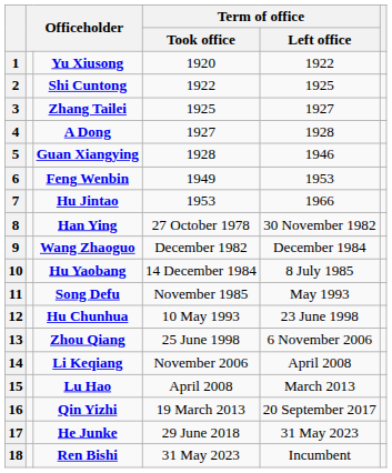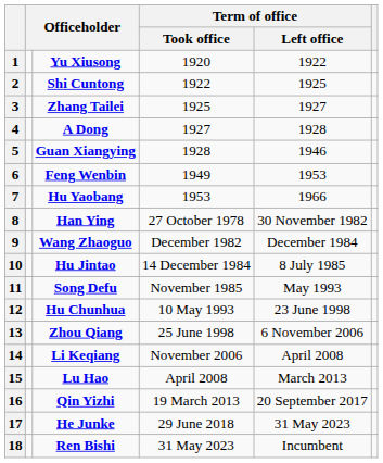 <table class="wikitable" style="text-align:center">
 <tr>
 <th rowspan="2"></th>
 <th colspan="2" rowspan="2">Officeholder</th>
 <th colspan="2">Term of office</th>
 <th rowspan="2"></th>
 </tr>
 <tr>
 <th>Took office</th>
 <th>Left office</th>
 </tr>
 <tr>
 <th>1</th>
 <td></td>
 <td><strong><a href='#'>Yu Xiusong</a></strong><br></td>
 <td>1920</td>
 <td>1922</td>
 <td></td>
 </tr>
 <tr>
 <th>2</th>
 <td></td>
 <td><strong><a href='#'>Shi Cuntong</a></strong><br></td>
 <td>1922</td>
 <td>1925</td>
 <td></td>
 </tr>
 <tr>
 <th>3</th>
 <td></td>
 <td><strong><a href='#'>Zhang Tailei</a></strong><br></td>
 <td>1925</td>
 <td>1927</td>
 <td></td>
 </tr>
 <tr>
 <th>4</th>
 <td></td>
 <td><strong><a href='#'>A Dong</a></strong><br></td>
 <td>1927</td>
 <td>1928</td>
 <td></td>
 </tr>
 <tr>
 <th>5</th>
 <td></td>
 <td><strong><a href='#'>Guan Xiangying</a></strong><br></td>
 <td>1928</td>
 <td>1946</td>
 <td></td>
 </tr>
 <tr>
 <th>6</th>
 <td></td>
 <td><strong><a href='#'>Feng Wenbin</a></strong><br></td>
 <td>1949</td>
 <td>1953</td>
 <td></td>
 </tr>
 <tr>
 <th>7</th>
 <td></td>
-<td><strong><a href='#'>Hu Jintao</a></strong><br></td>
+<td><strong><a href='#'>Hu Yaobang</a></strong><br></td>
 <td>1953</td>
 <td>1966</td>
 <td></td>
 </tr>
 <tr>
 <th>8</th>
 <td></td>
 <td><strong><a href='#'>Han Ying</a></strong><br></td>
 <td>27 October 1978</td>
 <td>30 November 1982</td>
 <td></td>
 </tr>
 <tr>
 <th>9</th>
 <td></td>
 <td><strong><a href='#'>Wang Zhaoguo</a></strong><br></td>
 <td>December 1982</td>
 <td>December 1984</td>
 <td></td>
 </tr>
 <tr>
 <th>10</th>
 <td></td>
-<td><strong><a href='#'>Hu Yaobang</a></strong><br></td>
+<td><strong><a href='#'>Hu Jintao</a></strong><br></td>
 <td>14 December 1984</td>
 <td>8 July 1985</td>
 <td></td>
 </tr>
 <tr>
 <th>11</th>
 <td></td>
 <td><strong><a href='#'>Song Defu</a></strong><br></td>
 <td>November 1985</td>
 <td>May 1993</td>
 <td></td>
 </tr>
 <tr>
 <th>12</th>
 <td></td>
 <td><strong><a href='#'>Hu Chunhua</a></strong><br></td>
 <td>10 May 1993</td>
 <td>23 June 1998</td>
 <td></td>
 </tr>
 <tr>
 <th>13</th>
 <td></td>
 <td><strong><a href='#'>Zhou Qiang</a></strong><br></td>
 <td>25 June 1998</td>
 <td>6 November 2006</td>
 <td></td>
 </tr>
 <tr>
 <th>14</th>
 <td></td>
 <td><strong><a href='#'>Li Keqiang</a></strong><br></td>
 <td>November 2006</td>
 <td>April 2008</td>
 <td></td>
 </tr>
 <tr>
 <th>15</th>
 <td></td>
 <td><strong><a href='#'>Lu Hao</a></strong><br></td>
 <td>April 2008</td>
 <td>March 2013</td>
 <td></td>
 </tr>
 <tr>
 <th>16</th>
 <td></td>
 <td><strong><a href='#'>Qin Yizhi</a></strong><br></td>
 <td>19 March 2013</td>
 <td>20 September 2017</td>
 <td></td>
 </tr>
 <tr>
 <th>17</th>
 <td></td>
 <td><strong><a href='#'>He Junke</a></strong><br></td>
 <td>29 June 2018</td>
 <td>31 May 2023</td>
 <td></td>
 </tr>
 <tr>
 <th>18</th>
 <td></td>
 <td><strong><a href='#'>Ren Bishi</a></strong><br></td>
 <td>31 May 2023</td>
 <td>Incumbent</td>
 <td></td>
 </tr>
 </table>
